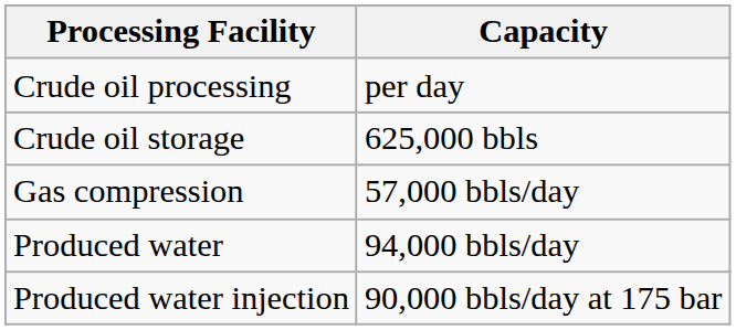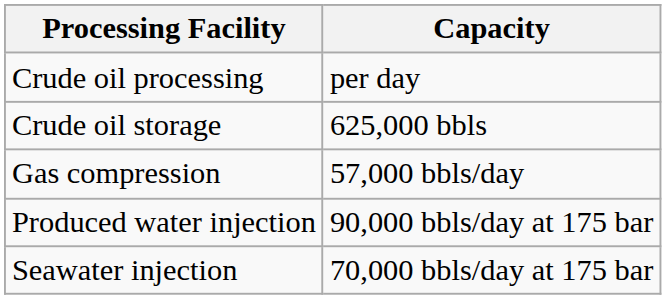 <table class="wikitable">
 <tr>
 <th>Processing  Facility</th>
 <th>Capacity</th>
 </tr>
 <tr>
 <td>Crude oil  processing</td>
 <td> per day</td>
 </tr>
 <tr>
 <td>Crude oil  storage</td>
 <td>625,000 bbls</td>
 </tr>
 <tr>
 <td>Gas  compression</td>
 <td>57,000  bbls/day</td>
 </tr>
 <tr>
-<td>Produced  water</td>
-<td>94,000  bbls/day</td>
-</tr>
-<tr>
 <td>Produced  water injection</td>
 <td>90,000  bbls/day at 175 bar</td>
 </tr>
+<tr>
+<td>Seawater injection</td>
+<td>70,000  bbls/day at 175 bar</td>
+</tr>
 </table>
